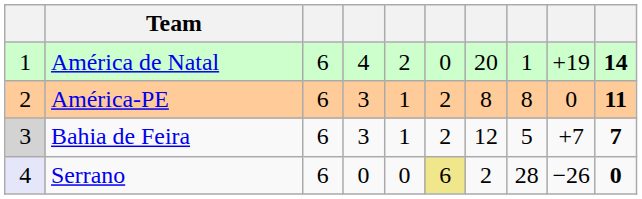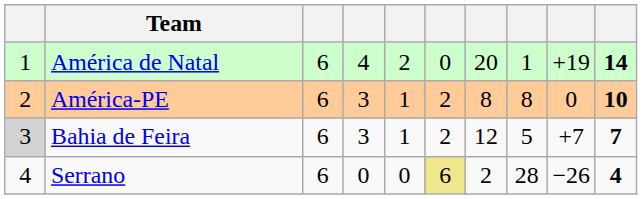 <table class="wikitable" style="text-align: center;">
 <tr>
 <th width=20></th>
 <th width=165>Team</th>
 <th width=20></th>
 <th width=20></th>
 <th width=20></th>
 <th width=20></th>
 <th width=20></th>
 <th width=20></th>
 <th width=20></th>
 <th width=20></th>
 </tr>
 <tr bgcolor=#ccffcc>
 <td>1</td>
 <td align=left> <a href='#'>América de Natal</a></td>
 <td>6</td>
 <td>4</td>
 <td>2</td>
 <td>0</td>
 <td>20</td>
 <td>1</td>
 <td>+19</td>
 <td><strong>14</strong></td>
 </tr>
 <tr bgcolor=#ffcc99>
 <td>2</td>
 <td align=left> <a href='#'>América-PE</a></td>
 <td>6</td>
 <td>3</td>
 <td>1</td>
 <td>2</td>
 <td>8</td>
 <td>8</td>
 <td>0</td>
-<td><strong>11</strong></td>
+<td><strong>10</strong></td>
 </tr>
 <tr>
 <td style="background: lightgrey;">3</td>
 <td align=left> <a href='#'>Bahia de Feira</a></td>
 <td>6</td>
 <td>3</td>
 <td>1</td>
 <td>2</td>
 <td>12</td>
 <td>5</td>
 <td>+7</td>
 <td><strong>7</strong></td>
 </tr>
 <tr>
-<td style="background: lavender;">4</td>
+<td>4</td>
 <td align=left> <a href='#'>Serrano</a></td>
 <td>6</td>
 <td>0</td>
 <td>0</td>
 <td style="background: khaki;">6</td>
 <td>2</td>
 <td>28</td>
 <td>−26</td>
-<td><strong>0</strong></td>
+<td><strong>4</strong></td>
 </tr>
 </table>
